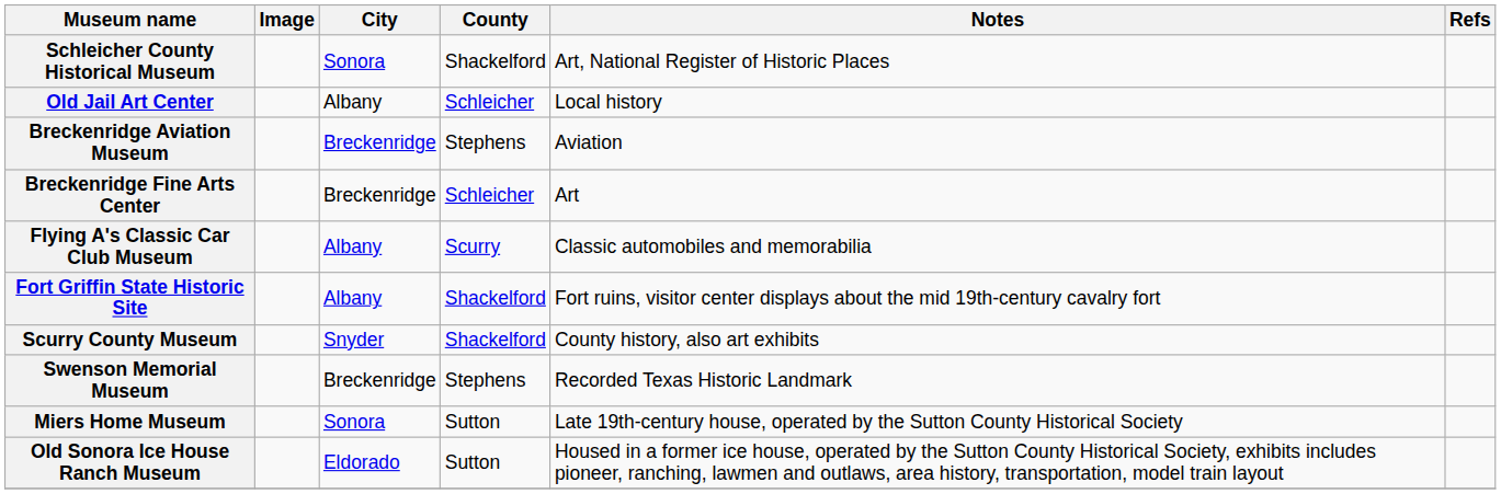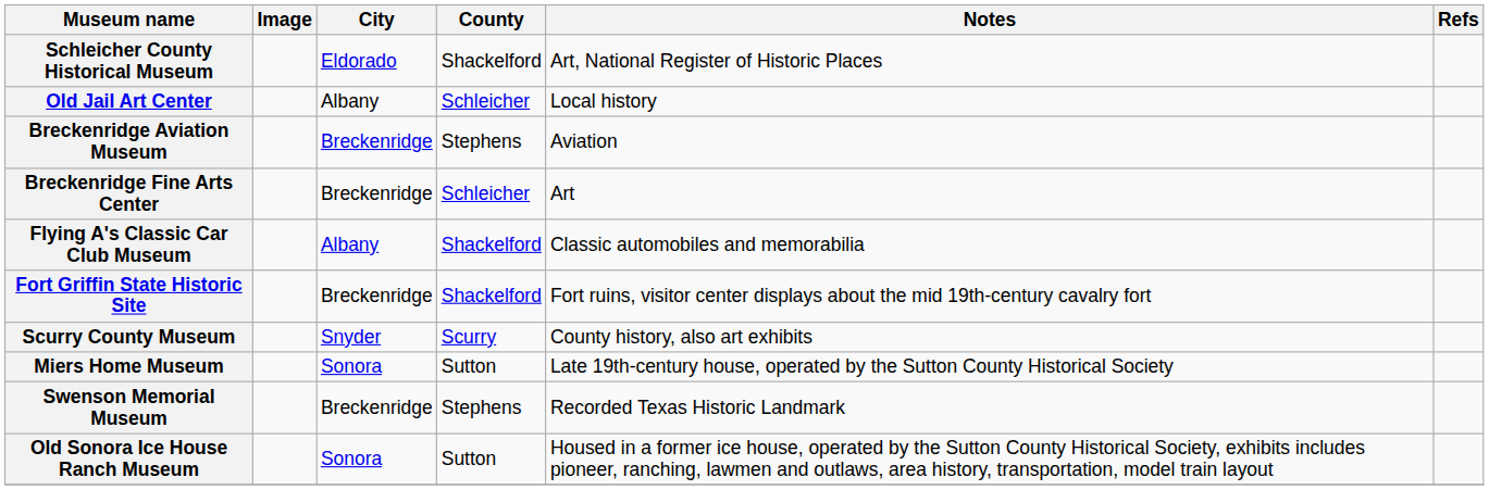 <table class="wikitable sortable plainrowheaders">
 <tr>
 <th scope="col">Museum name</th>
 <th scope="col"  class="unsortable">Image</th>
 <th scope="col">City</th>
 <th scope="col">County</th>
 <th scope="col">Notes</th>
 <th scope="col" class="unsortable">Refs</th>
 </tr>
 <tr>
 <th scope="row">Schleicher County Historical Museum</th>
 <td></td>
-<td><a href='#'>Sonora</a></td>
+<td><a href='#'>Eldorado</a></td>
 <td>Shackelford</td>
 <td>Art, National Register of Historic Places</td>
 <td align="center"></td>
 </tr>
 <tr>
 <th scope="row"><a href='#'>Old Jail Art Center</a></th>
 <td></td>
 <td>Albany</td>
 <td><a href='#'>Schleicher</a></td>
 <td>Local history</td>
 <td align="center"></td>
 </tr>
 <tr>
 <th scope="row">Breckenridge Aviation Museum</th>
 <td></td>
 <td><a href='#'>Breckenridge</a></td>
 <td>Stephens</td>
 <td>Aviation</td>
 <td align="center"></td>
 </tr>
 <tr>
 <th scope="row">Breckenridge Fine Arts Center</th>
 <td></td>
 <td>Breckenridge</td>
 <td><a href='#'>Schleicher</a></td>
 <td>Art</td>
 <td align="center"></td>
 </tr>
 <tr>
 <th scope="row">Flying A's Classic Car Club Museum</th>
 <td></td>
 <td><a href='#'>Albany</a></td>
-<td><a href='#'>Scurry</a></td>
+<td><a href='#'>Shackelford</a></td>
 <td>Classic automobiles and memorabilia</td>
 <td align="center"></td>
 </tr>
 <tr>
 <th scope="row"><a href='#'>Fort Griffin State Historic Site</a></th>
 <td></td>
-<td><a href='#'>Albany</a></td>
+<td>Breckenridge</td>
 <td><a href='#'>Shackelford</a></td>
 <td>Fort ruins, visitor center displays about the mid 19th-century cavalry fort</td>
 <td align="center"></td>
 </tr>
 <tr>
 <th scope="row">Scurry County Museum</th>
 <td></td>
 <td><a href='#'>Snyder</a></td>
-<td><a href='#'>Shackelford</a></td>
+<td><a href='#'>Scurry</a></td>
 <td>County history, also art exhibits</td>
+<td align="center"></td>
+</tr>
+<tr>
+<th scope="row">Miers Home Museum</th>
+<td></td>
+<td><a href='#'>Sonora</a></td>
+<td>Sutton</td>
+<td>Late 19th-century house, operated by the Sutton County Historical Society</td>
 <td align="center"></td>
 </tr>
 <tr>
 <th scope="row">Swenson Memorial Museum</th>
 <td></td>
 <td>Breckenridge</td>
 <td>Stephens</td>
 <td>Recorded Texas Historic Landmark</td>
 <td align="center"></td>
 </tr>
 <tr>
-<th scope="row">Miers Home Museum</th>
+<th scope="row">Old Sonora Ice House Ranch Museum</th>
 <td></td>
 <td><a href='#'>Sonora</a></td>
-<td>Sutton</td>
-<td>Late 19th-century house, operated by the Sutton County Historical Society</td>
-<td align="center"></td>
-</tr>
-<tr>
-<th scope="row">Old Sonora Ice House Ranch Museum</th>
-<td></td>
-<td><a href='#'>Eldorado</a></td>
 <td>Sutton</td>
 <td>Housed in a former ice house, operated by the Sutton County Historical Society, exhibits includes pioneer, ranching, lawmen and outlaws, area history, transportation, model train layout</td>
 <td align="center"></td>
 </tr>
 <tr>
 </tr>
 </table>
